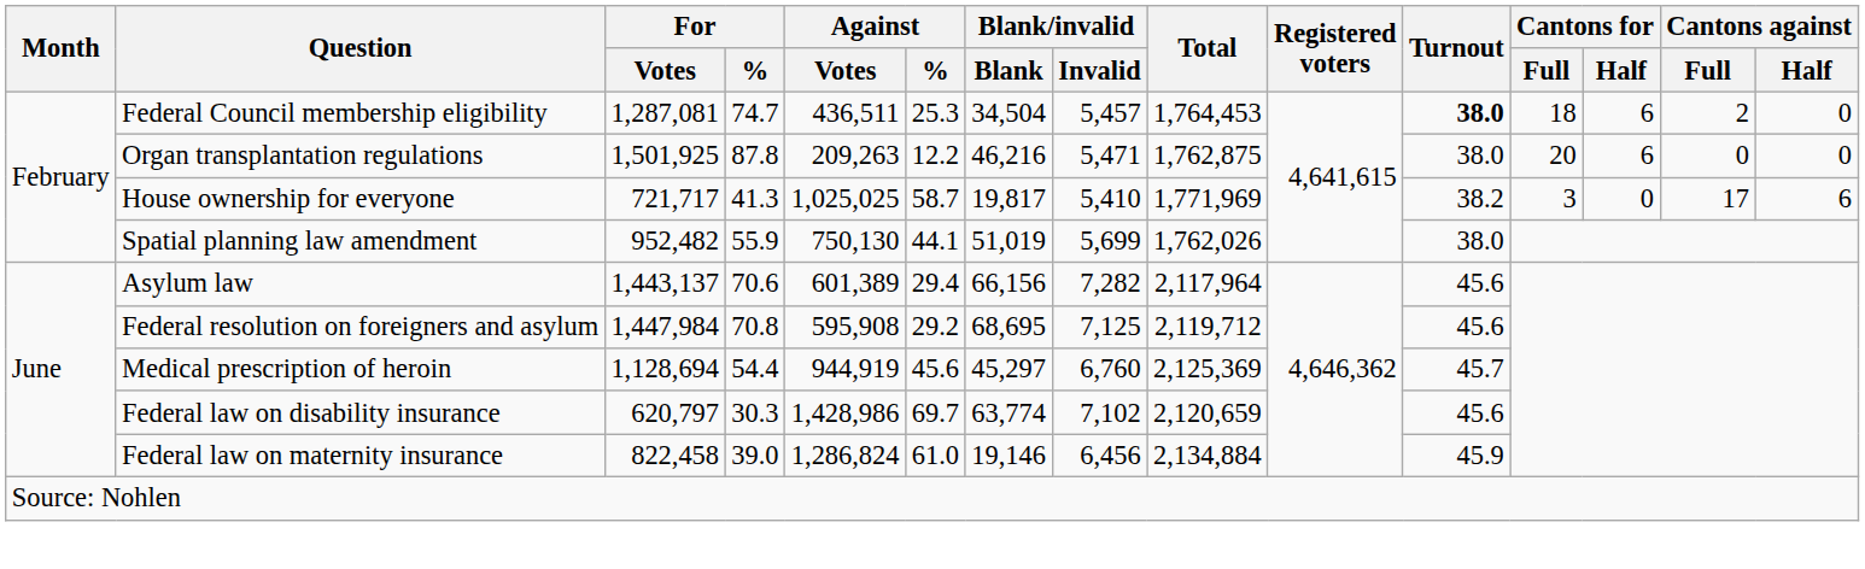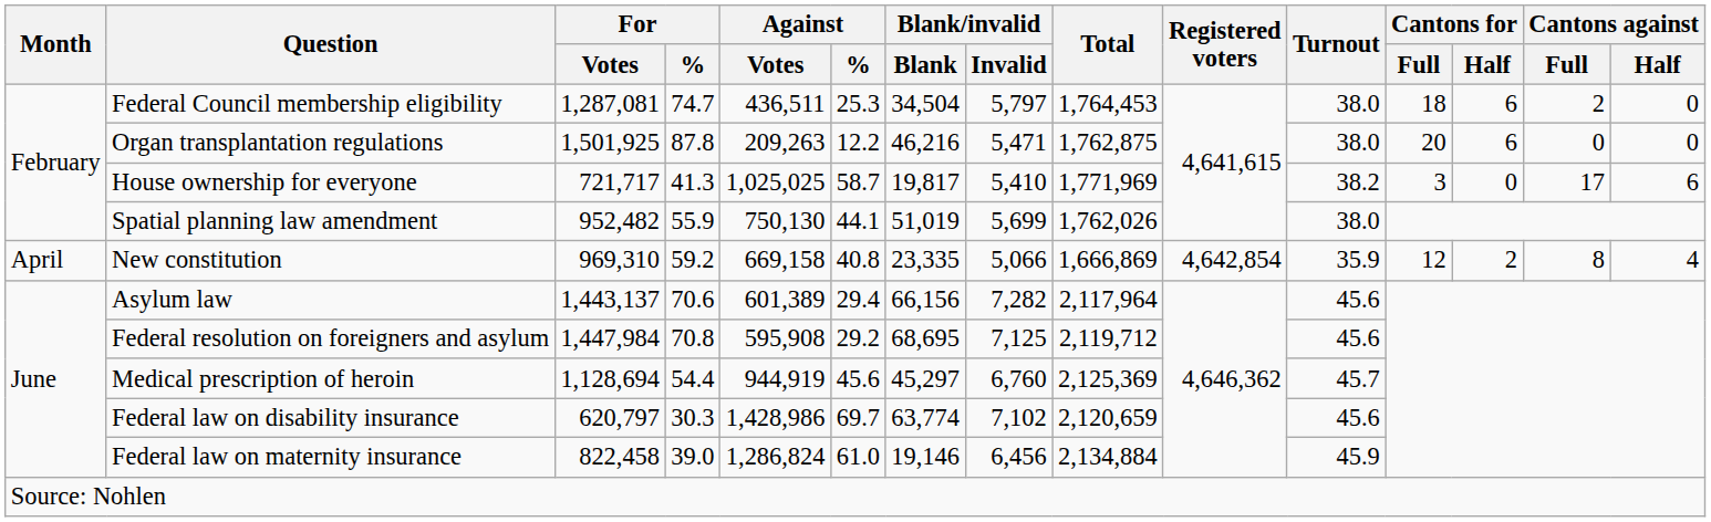 <table class=wikitable style=text-align:right>
 <tr>
 <th rowspan=2>Month</th>
 <th rowspan=2>Question</th>
 <th colspan=2>For</th>
 <th colspan=2>Against</th>
 <th colspan=2>Blank/invalid</th>
 <th rowspan=2>Total</th>
 <th rowspan=2>Registered<br>voters</th>
 <th rowspan=2>Turnout</th>
 <th colspan=2>Cantons for</th>
 <th colspan=2>Cantons against</th>
 </tr>
 <tr>
 <th>Votes</th>
 <th>%</th>
 <th>Votes</th>
 <th>%</th>
 <th>Blank</th>
 <th>Invalid</th>
 <th>Full</th>
 <th>Half</th>
 <th>Full</th>
 <th>Half</th>
 </tr>
 <tr>
 <td align=left rowspan=4>February</td>
 <td align=left>Federal Council membership eligibility</td>
 <td>1,287,081</td>
 <td>74.7</td>
 <td>436,511</td>
 <td>25.3</td>
 <td>34,504</td>
-<td>5,457</td>
+<td>5,797</td>
 <td>1,764,453</td>
 <td rowspan=4>4,641,615</td>
-<td><strong>38.0</strong></td>
+<td>38.0</td>
 <td>18</td>
 <td>6</td>
 <td>2</td>
 <td>0</td>
 </tr>
 <tr>
 <td align=left>Organ transplantation regulations</td>
 <td>1,501,925</td>
 <td>87.8</td>
 <td>209,263</td>
 <td>12.2</td>
 <td>46,216</td>
 <td>5,471</td>
 <td>1,762,875</td>
 <td>38.0</td>
 <td>20</td>
 <td>6</td>
 <td>0</td>
 <td>0</td>
 </tr>
 <tr>
 <td align=left>House ownership for everyone</td>
 <td>721,717</td>
 <td>41.3</td>
 <td>1,025,025</td>
 <td>58.7</td>
 <td>19,817</td>
 <td>5,410</td>
 <td>1,771,969</td>
 <td>38.2</td>
 <td>3</td>
 <td>0</td>
 <td>17</td>
 <td>6</td>
 </tr>
 <tr>
 <td align=left>Spatial planning law amendment</td>
 <td>952,482</td>
 <td>55.9</td>
 <td>750,130</td>
 <td>44.1</td>
 <td>51,019</td>
 <td>5,699</td>
 <td>1,762,026</td>
 <td>38.0</td>
 <td colspan=4></td>
+</tr>
+<tr>
+<td align=left>April</td>
+<td align=left>New constitution</td>
+<td>969,310</td>
+<td>59.2</td>
+<td>669,158</td>
+<td>40.8</td>
+<td>23,335</td>
+<td>5,066</td>
+<td>1,666,869</td>
+<td>4,642,854</td>
+<td>35.9</td>
+<td>12</td>
+<td>2</td>
+<td>8</td>
+<td>4</td>
 </tr>
 <tr>
 <td align=left rowspan=5>June</td>
 <td align=left>Asylum law</td>
 <td>1,443,137</td>
 <td>70.6</td>
 <td>601,389</td>
 <td>29.4</td>
 <td>66,156</td>
 <td>7,282</td>
 <td>2,117,964</td>
 <td rowspan=5>4,646,362</td>
 <td>45.6</td>
 <td rowspan=5 colspan=4></td>
 </tr>
 <tr>
 <td align=left>Federal resolution on foreigners and asylum</td>
 <td>1,447,984</td>
 <td>70.8</td>
 <td>595,908</td>
 <td>29.2</td>
 <td>68,695</td>
 <td>7,125</td>
 <td>2,119,712</td>
 <td>45.6</td>
 </tr>
 <tr>
 <td align=left>Medical prescription of heroin</td>
 <td>1,128,694</td>
 <td>54.4</td>
 <td>944,919</td>
 <td>45.6</td>
 <td>45,297</td>
 <td>6,760</td>
 <td>2,125,369</td>
 <td>45.7</td>
 </tr>
 <tr>
 <td align=left>Federal law on disability insurance</td>
 <td>620,797</td>
 <td>30.3</td>
 <td>1,428,986</td>
 <td>69.7</td>
 <td>63,774</td>
 <td>7,102</td>
 <td>2,120,659</td>
 <td>45.6</td>
 </tr>
 <tr>
 <td align=left>Federal law on maternity insurance</td>
 <td>822,458</td>
 <td>39.0</td>
 <td>1,286,824</td>
 <td>61.0</td>
 <td>19,146</td>
 <td>6,456</td>
 <td>2,134,884</td>
 <td>45.9</td>
 </tr>
 <tr>
 <td align=left colspan=15>Source: Nohlen</td>
 </tr>
 </table>
